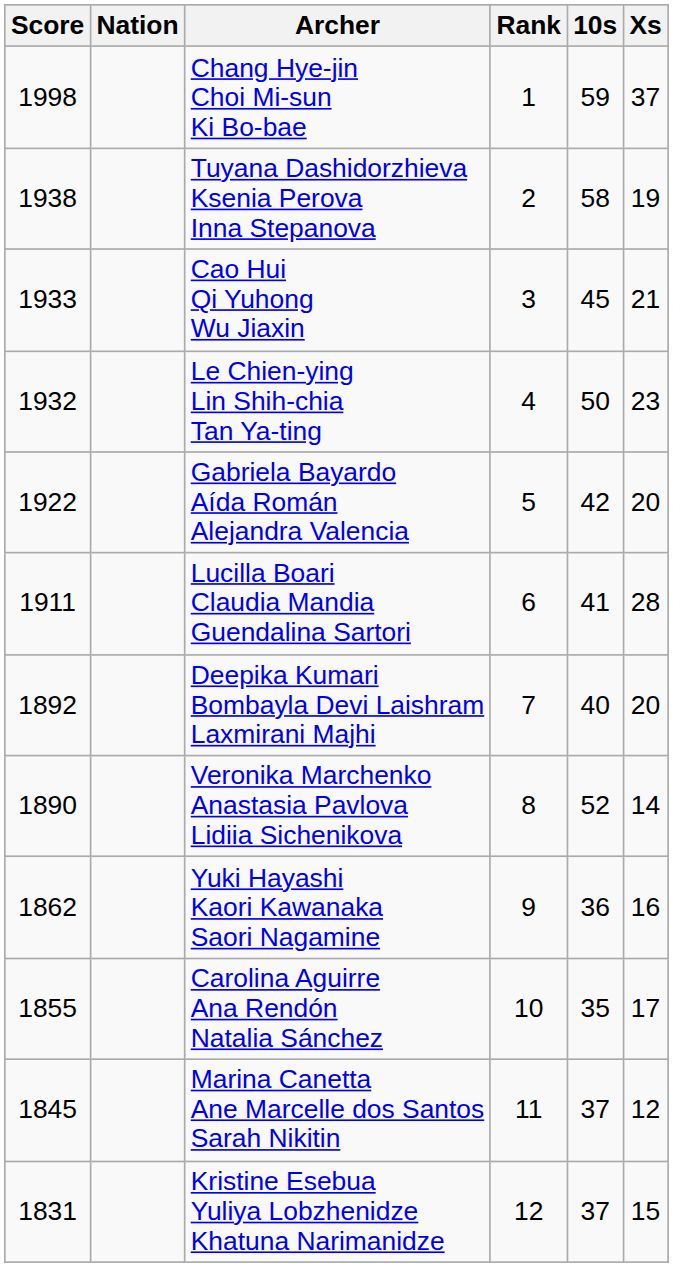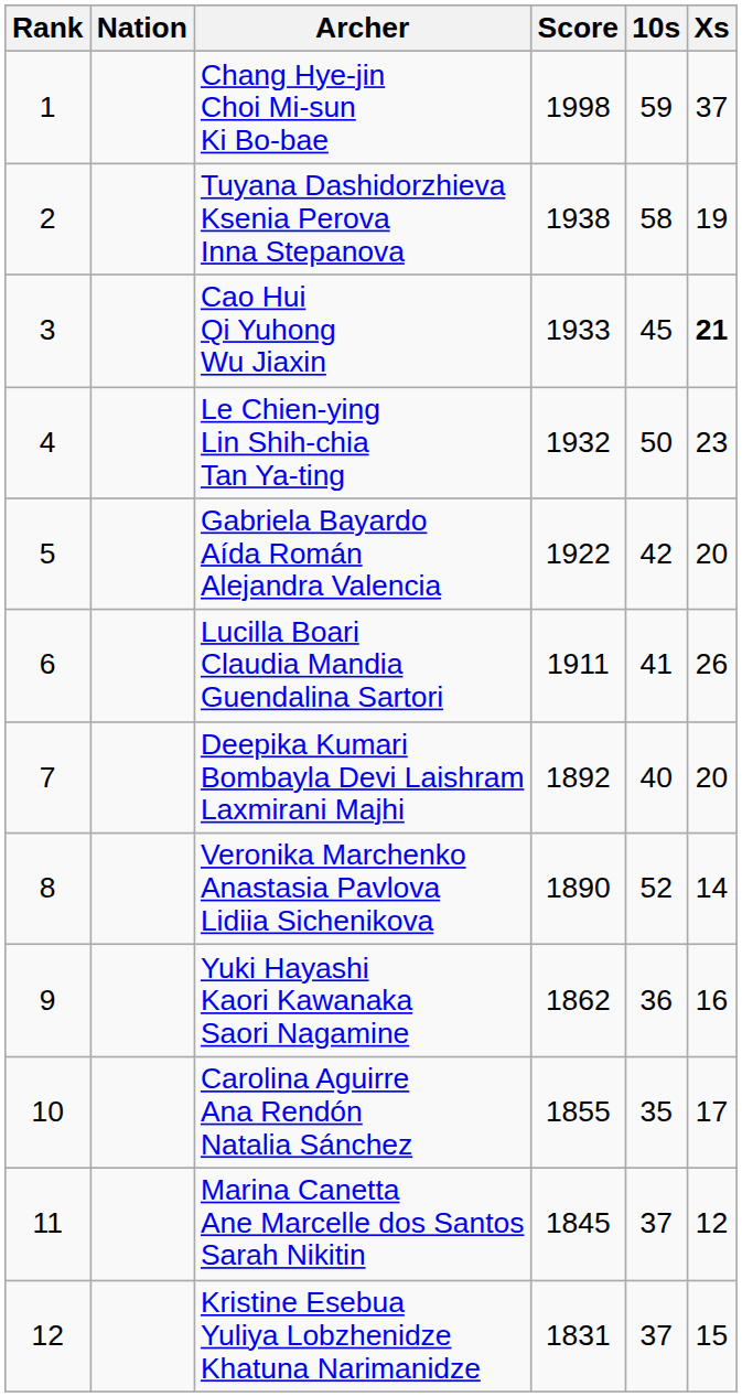 <table class="wikitable sortable" style="text-align:center">
 <tr>
-<th>Score</th>
+<th>Rank</th>
 <th>Nation</th>
 <th>Archer</th>
-<th>Rank</th>
+<th>Score</th>
 <th>10s</th>
 <th>Xs</th>
 </tr>
 <tr>
-<td>1998</td>
+<td>1</td>
 <td align=left></td>
 <td align=left><a href='#'>Chang Hye-jin</a><br><a href='#'>Choi Mi-sun</a><br><a href='#'>Ki Bo-bae</a></td>
-<td>1</td>
+<td>1998</td>
 <td>59</td>
 <td>37</td>
 </tr>
 <tr>
-<td>1938</td>
+<td>2</td>
 <td align=left></td>
 <td align=left><a href='#'>Tuyana Dashidorzhieva</a><br><a href='#'>Ksenia Perova</a><br><a href='#'>Inna Stepanova</a></td>
-<td>2</td>
+<td>1938</td>
 <td>58</td>
 <td>19</td>
 </tr>
 <tr>
-<td>1933</td>
+<td>3</td>
 <td align=left></td>
 <td align=left><a href='#'>Cao Hui</a><br><a href='#'>Qi Yuhong</a><br><a href='#'>Wu Jiaxin</a></td>
-<td>3</td>
+<td>1933</td>
 <td>45</td>
-<td>21</td>
+<td><strong>21</strong></td>
 </tr>
 <tr>
-<td>1932</td>
+<td>4</td>
 <td align=left></td>
 <td align=left><a href='#'>Le Chien-ying</a><br><a href='#'>Lin Shih-chia</a><br><a href='#'>Tan Ya-ting</a></td>
-<td>4</td>
+<td>1932</td>
 <td>50</td>
 <td>23</td>
 </tr>
 <tr>
-<td>1922</td>
+<td>5</td>
 <td align=left></td>
 <td align=left><a href='#'>Gabriela Bayardo</a><br><a href='#'>Aída Román</a><br><a href='#'>Alejandra Valencia</a></td>
-<td>5</td>
+<td>1922</td>
 <td>42</td>
 <td>20</td>
 </tr>
 <tr>
-<td>1911</td>
+<td>6</td>
 <td align=left></td>
 <td align=left><a href='#'>Lucilla Boari</a><br><a href='#'>Claudia Mandia</a><br><a href='#'>Guendalina Sartori</a></td>
-<td>6</td>
+<td>1911</td>
 <td>41</td>
-<td>28</td>
+<td>26</td>
 </tr>
 <tr>
-<td>1892</td>
+<td>7</td>
 <td align=left></td>
 <td align=left><a href='#'>Deepika Kumari</a><br><a href='#'>Bombayla Devi Laishram</a><br><a href='#'>Laxmirani Majhi</a></td>
-<td>7</td>
+<td>1892</td>
 <td>40</td>
 <td>20</td>
 </tr>
 <tr>
-<td>1890</td>
+<td>8</td>
 <td align=left></td>
 <td align=left><a href='#'>Veronika Marchenko</a><br><a href='#'>Anastasia Pavlova</a><br><a href='#'>Lidiia Sichenikova</a></td>
-<td>8</td>
+<td>1890</td>
 <td>52</td>
 <td>14</td>
 </tr>
 <tr>
-<td>1862</td>
+<td>9</td>
 <td align=left></td>
 <td align=left><a href='#'>Yuki Hayashi</a><br><a href='#'>Kaori Kawanaka</a><br><a href='#'>Saori Nagamine</a></td>
-<td>9</td>
+<td>1862</td>
 <td>36</td>
 <td>16</td>
 </tr>
 <tr>
-<td>1855</td>
+<td>10</td>
 <td align=left></td>
 <td align=left><a href='#'>Carolina Aguirre</a><br><a href='#'>Ana Rendón</a><br><a href='#'>Natalia Sánchez</a></td>
-<td>10</td>
+<td>1855</td>
 <td>35</td>
 <td>17</td>
 </tr>
 <tr>
-<td>1845</td>
+<td>11</td>
 <td align=left></td>
 <td align=left><a href='#'>Marina Canetta</a><br><a href='#'>Ane Marcelle dos Santos</a><br><a href='#'>Sarah Nikitin</a></td>
-<td>11</td>
+<td>1845</td>
 <td>37</td>
 <td>12</td>
 </tr>
 <tr>
-<td>1831</td>
+<td>12</td>
 <td align=left></td>
 <td align=left><a href='#'>Kristine Esebua</a><br><a href='#'>Yuliya Lobzhenidze</a><br><a href='#'>Khatuna Narimanidze</a></td>
-<td>12</td>
+<td>1831</td>
 <td>37</td>
 <td>15</td>
 </tr>
 </table>
